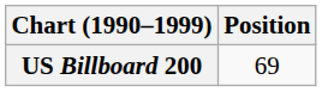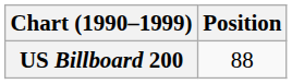 <table class="wikitable plainrowheaders" style="text-align:center;">
 <tr>
 <th scope="col">Chart (1990–1999)</th>
 <th scope="col">Position</th>
 </tr>
 <tr>
 <th scope="row">US <em>Billboard</em> 200</th>
-<td>69</td>
+<td>88</td>
 </tr>
 </table>
